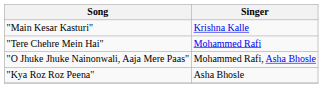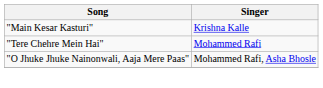 <table class="wikitable">
 <tr>
 <th>Song</th>
 <th>Singer</th>
 </tr>
 <tr>
 <td>"Main Kesar Kasturi"</td>
 <td><a href='#'>Krishna Kalle</a></td>
 </tr>
 <tr>
 <td>"Tere Chehre Mein Hai"</td>
 <td><a href='#'>Mohammed Rafi</a></td>
 </tr>
 <tr>
 <td>"O Jhuke Jhuke Nainonwali, Aaja Mere Paas"</td>
 <td>Mohammed Rafi, <a href='#'>Asha Bhosle</a></td>
 </tr>
 <tr>
-<td>"Kya Roz Roz Peena"</td>
-<td>Asha Bhosle</td>
-</tr>
-<tr>
 </tr>
 </table>
